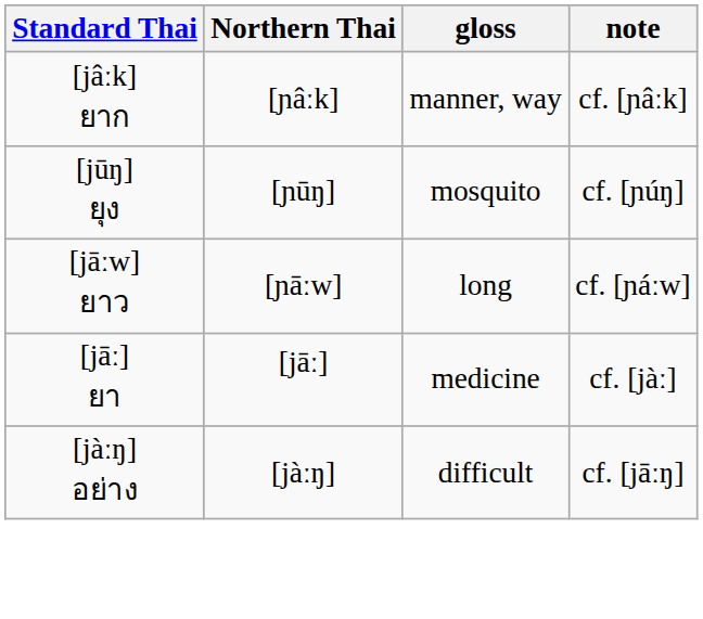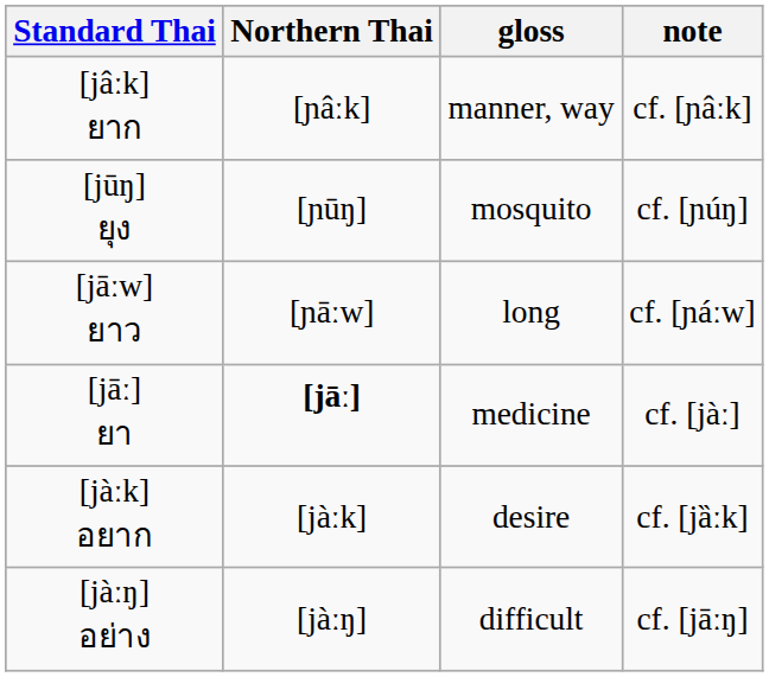 <table class="wikitable" style="text-align:center">
 <tr>
 <th><a href='#'>Standard Thai</a></th>
 <th>Northern Thai</th>
 <th>gloss</th>
 <th>note</th>
 </tr>
 <tr>
 <td>[jâːk]<br>ยาก</td>
 <td>[ɲâːk]<br></td>
 <td>manner, way</td>
 <td>cf.  [ɲâːk]</td>
 </tr>
 <tr>
 <td>[jūŋ]<br>ยุง</td>
 <td>[ɲūŋ]<br></td>
 <td>mosquito</td>
 <td>cf.  [ɲúŋ]</td>
 </tr>
 <tr>
 <td>[jāːw]<br>ยาว</td>
 <td>[ɲāːw]<br></td>
 <td>long</td>
 <td>cf.  [ɲáːw]</td>
 </tr>
 <tr>
 <td>[jāː]<br>ยา</td>
-<td>[jāː]<br><br></td>
+<td><strong>[jāː]<br><br></strong></td>
 <td>medicine</td>
 <td>cf.  [jàː]</td>
+</tr>
+<tr>
+<td>[jàːk]<br>อยาก</td>
+<td>[jàːk]<br></td>
+<td>desire</td>
+<td>cf.  [jȁːk]</td>
 </tr>
 <tr>
 <td>[jàːŋ]<br>อย่าง</td>
 <td>[jàːŋ]<br></td>
 <td>difficult</td>
 <td>cf.  [jāːŋ]</td>
 </tr>
 </table>
